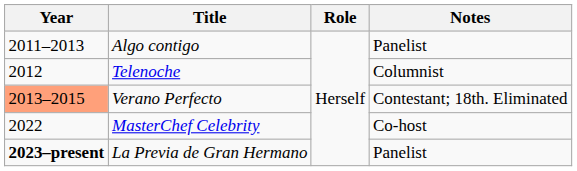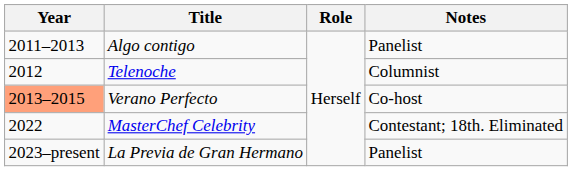 <table class="wikitable">
 <tr>
 <th>Year</th>
 <th>Title</th>
 <th>Role</th>
 <th>Notes</th>
 </tr>
 <tr>
 <td>2011–2013</td>
 <td><em>Algo contigo</em></td>
 <td rowspan="5">Herself</td>
 <td>Panelist</td>
 </tr>
 <tr>
 <td>2012</td>
 <td><em><a href='#'>Telenoche</a></em></td>
 <td>Columnist</td>
 </tr>
 <tr>
 <td style="background: lightsalmon;">2013–2015</td>
 <td><em>Verano Perfecto</em></td>
-<td>Contestant; 18th. Eliminated</td>
+<td>Co-host</td>
 </tr>
 <tr>
 <td>2022</td>
 <td><em><a href='#'>MasterChef Celebrity</a></em></td>
-<td>Co-host</td>
+<td>Contestant; 18th. Eliminated</td>
 </tr>
 <tr>
-<td><strong>2023–present</strong></td>
+<td>2023–present</td>
 <td><em>La Previa de Gran Hermano</em></td>
 <td>Panelist</td>
 </tr>
 </table>
